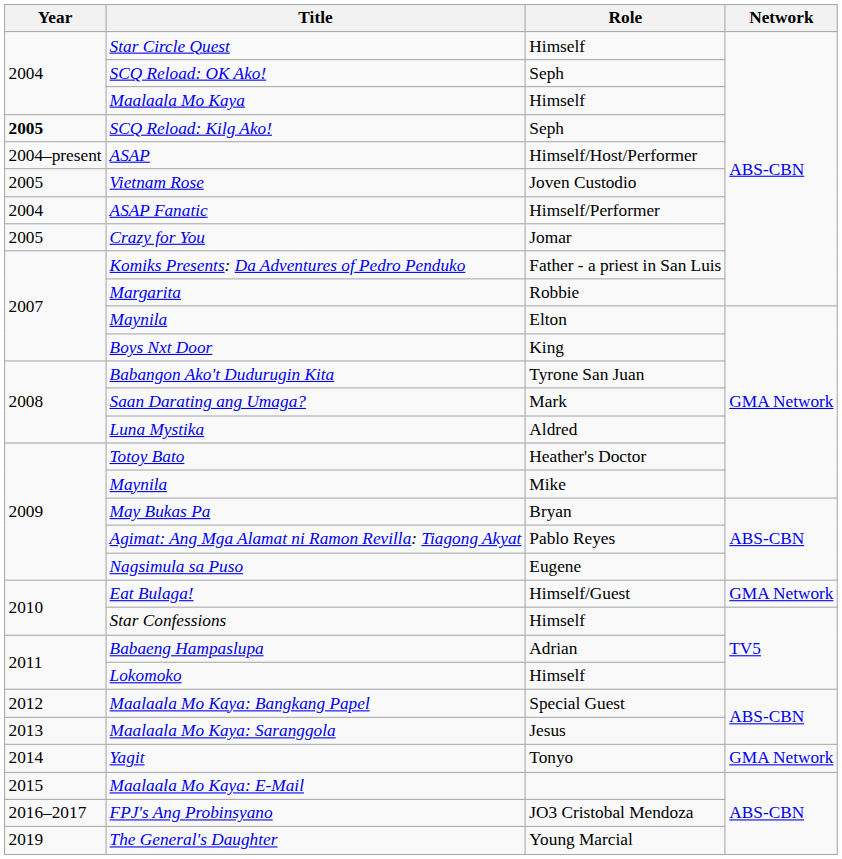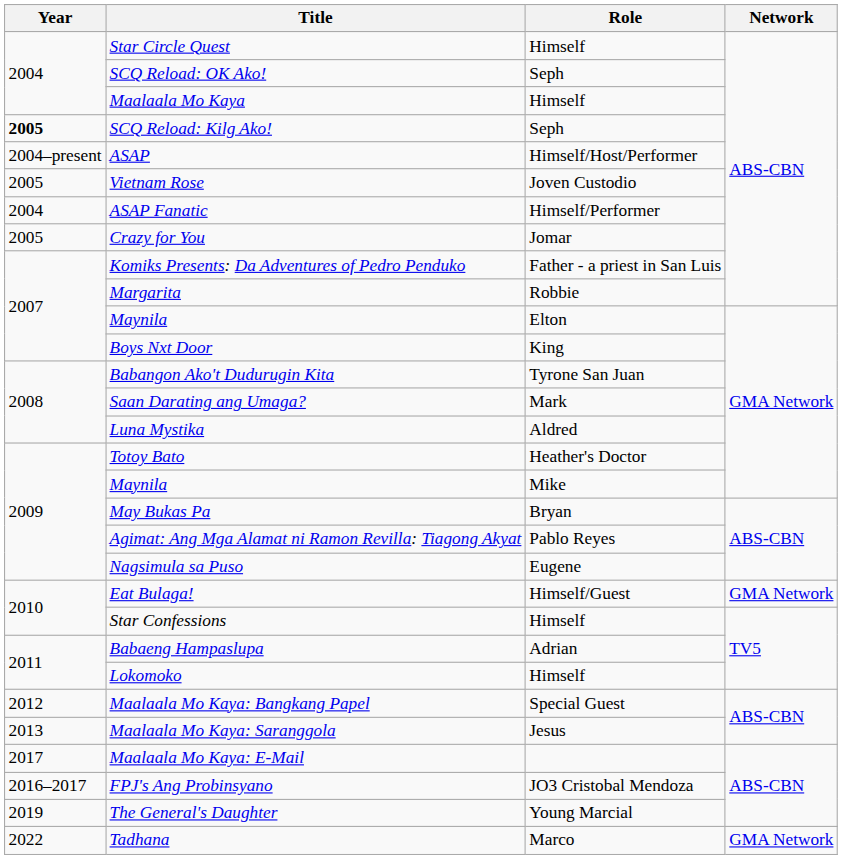 <table class="wikitable sortable">
 <tr>
 <th>Year</th>
 <th>Title</th>
 <th>Role</th>
 <th>Network</th>
 </tr>
 <tr>
 <td rowspan="3">2004</td>
 <td><em><a href='#'>Star Circle Quest</a></em></td>
 <td>Himself</td>
 <td rowspan="10"><a href='#'>ABS-CBN</a></td>
 </tr>
 <tr>
 <td><em><a href='#'>SCQ Reload: OK Ako!</a></em></td>
 <td>Seph</td>
 </tr>
 <tr>
 <td><em><a href='#'>Maalaala Mo Kaya</a></em></td>
 <td>Himself</td>
 </tr>
 <tr>
 <td><strong>2005</strong></td>
 <td><em><a href='#'>SCQ Reload: Kilg Ako!</a></em></td>
 <td>Seph</td>
 </tr>
 <tr>
 <td>2004–present</td>
 <td><em><a href='#'>ASAP</a></em></td>
 <td>Himself/Host/Performer</td>
 </tr>
 <tr>
 <td>2005</td>
 <td><em><a href='#'>Vietnam Rose</a></em></td>
 <td>Joven Custodio</td>
 </tr>
 <tr>
 <td>2004</td>
 <td><em><a href='#'>ASAP Fanatic</a></em></td>
 <td>Himself/Performer</td>
 </tr>
 <tr>
 <td>2005</td>
 <td><em><a href='#'>Crazy for You</a></em></td>
 <td>Jomar</td>
 </tr>
 <tr>
 <td rowspan="4">2007</td>
 <td><em><a href='#'>Komiks Presents</a>: <a href='#'>Da Adventures of Pedro Penduko</a></em></td>
 <td>Father - a priest in San Luis</td>
 </tr>
 <tr>
 <td><em><a href='#'>Margarita</a></em></td>
 <td>Robbie</td>
 </tr>
 <tr>
 <td><em><a href='#'>Maynila</a></em></td>
 <td>Elton</td>
 <td rowspan="7"><a href='#'>GMA Network</a></td>
 </tr>
 <tr>
 <td><em><a href='#'>Boys Nxt Door</a></em></td>
 <td>King</td>
 </tr>
 <tr>
 <td rowspan="3">2008</td>
 <td><em><a href='#'>Babangon Ako't Dudurugin Kita</a></em></td>
 <td>Tyrone San Juan</td>
 </tr>
 <tr>
 <td><em><a href='#'>Saan Darating ang Umaga?</a></em></td>
 <td>Mark</td>
 </tr>
 <tr>
 <td><em><a href='#'>Luna Mystika</a></em></td>
 <td>Aldred</td>
 </tr>
 <tr>
 <td rowspan="5">2009</td>
 <td><em><a href='#'>Totoy Bato</a></em></td>
 <td>Heather's Doctor</td>
 </tr>
 <tr>
 <td><em><a href='#'>Maynila</a></em></td>
 <td>Mike</td>
 </tr>
 <tr>
 <td><em><a href='#'>May Bukas Pa</a></em></td>
 <td>Bryan</td>
 <td rowspan="3"><a href='#'>ABS-CBN</a></td>
 </tr>
 <tr>
 <td><em><a href='#'>Agimat: Ang Mga Alamat ni Ramon Revilla</a>: <a href='#'>Tiagong Akyat</a></em></td>
 <td>Pablo Reyes</td>
 </tr>
 <tr>
 <td><em><a href='#'>Nagsimula sa Puso</a></em></td>
 <td>Eugene</td>
 </tr>
 <tr>
 <td rowspan="2">2010</td>
 <td><em><a href='#'>Eat Bulaga!</a></em></td>
 <td>Himself/Guest</td>
 <td><a href='#'>GMA Network</a></td>
 </tr>
 <tr>
 <td><em>Star Confessions</em></td>
 <td>Himself</td>
 <td rowspan="3"><a href='#'>TV5</a></td>
 </tr>
 <tr>
 <td rowspan="2">2011</td>
 <td><em><a href='#'>Babaeng Hampaslupa</a></em></td>
 <td>Adrian</td>
 </tr>
 <tr>
 <td><em><a href='#'>Lokomoko</a></em></td>
 <td>Himself</td>
 </tr>
 <tr>
 <td>2012</td>
 <td><em><a href='#'>Maalaala Mo Kaya: Bangkang Papel</a></em></td>
 <td>Special Guest</td>
 <td rowspan="2"><a href='#'>ABS-CBN</a></td>
 </tr>
 <tr>
 <td>2013</td>
 <td><em><a href='#'>Maalaala Mo Kaya: Saranggola</a></em></td>
 <td>Jesus</td>
 </tr>
 <tr>
-<td>2014</td>
-<td><em><a href='#'>Yagit</a></em></td>
-<td>Tonyo</td>
-<td><a href='#'>GMA Network</a></td>
-</tr>
-<tr>
-<td>2015</td>
+<td>2017</td>
 <td><em><a href='#'>Maalaala Mo Kaya: E-Mail</a></em></td>
 <td></td>
 <td rowspan="3"><a href='#'>ABS-CBN</a></td>
 </tr>
 <tr>
 <td>2016–2017</td>
 <td><em><a href='#'>FPJ's Ang Probinsyano</a></em></td>
 <td>JO3 Cristobal Mendoza</td>
 </tr>
 <tr>
 <td>2019</td>
 <td><em><a href='#'>The General's Daughter</a></em></td>
 <td>Young Marcial</td>
 </tr>
+<tr>
+<td>2022</td>
+<td><em><a href='#'>Tadhana</a></em></td>
+<td>Marco</td>
+<td><a href='#'>GMA Network</a></td>
+</tr>
 </table>
